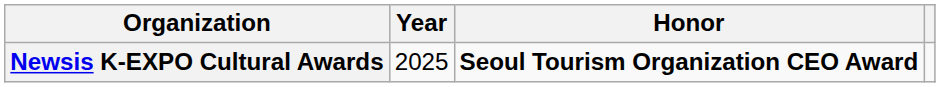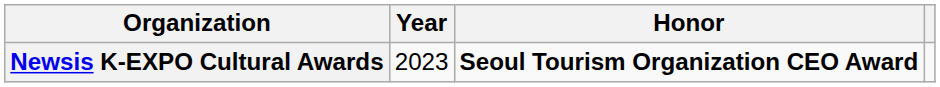 <table class="wikitable plainrowheaders sortable">
 <tr>
 <th scope="col">Organization</th>
 <th scope="col">Year</th>
 <th scope="col">Honor</th>
 <th scope="col" class="unsortable"></th>
 </tr>
 <tr>
 <th scope="row"><a href='#'>Newsis</a> K-EXPO Cultural Awards</th>
-<td style="text-align:center">2025</td>
+<td style="text-align:center">2023</td>
 <td><strong>Seoul Tourism Organization CEO Award</strong></td>
 <td style="text-align:center"></td>
 </tr>
 </table>
